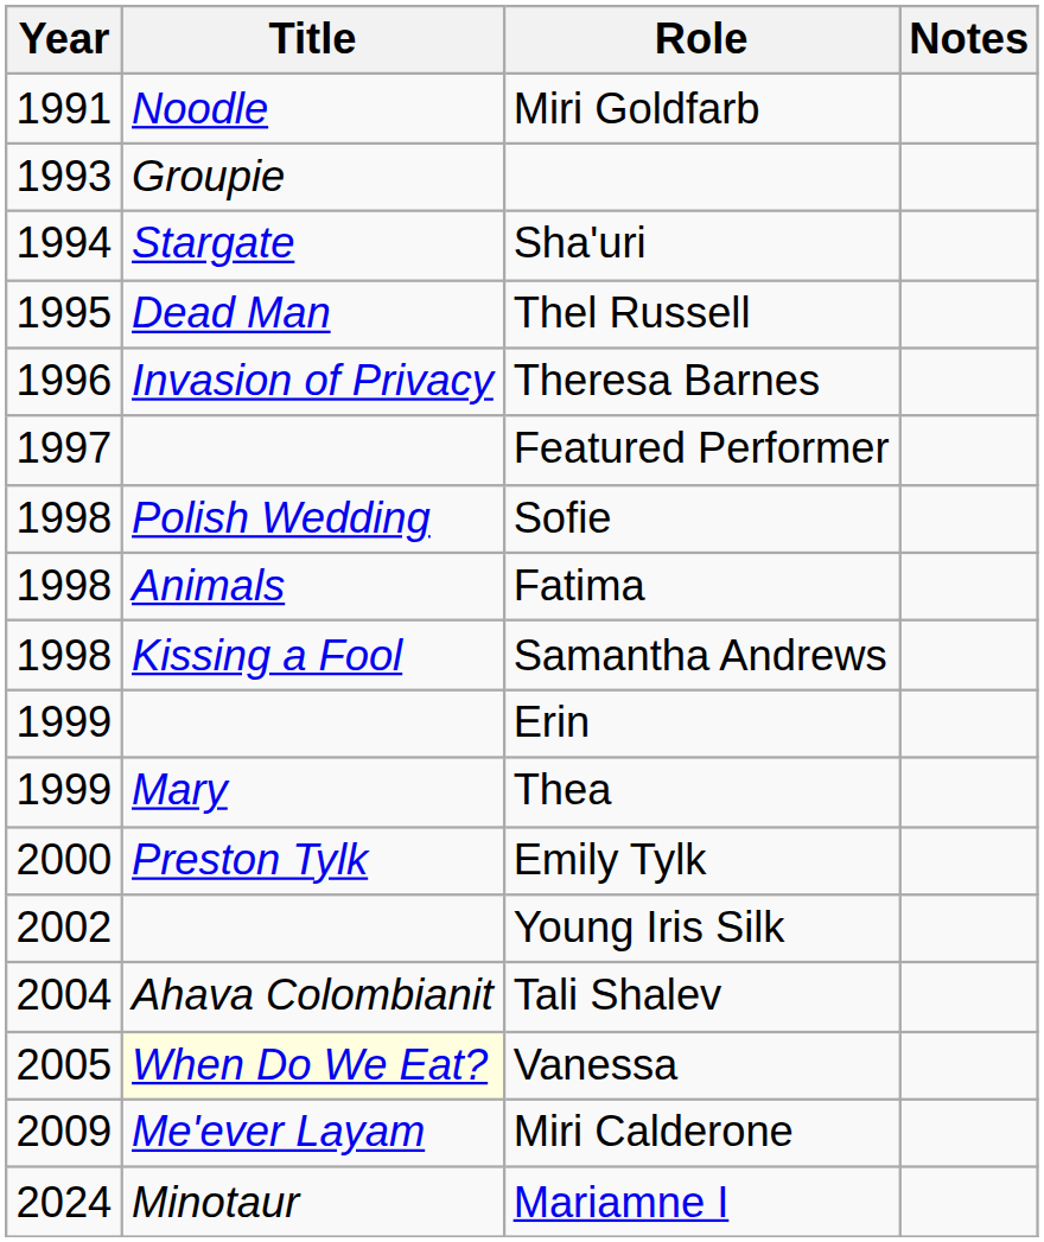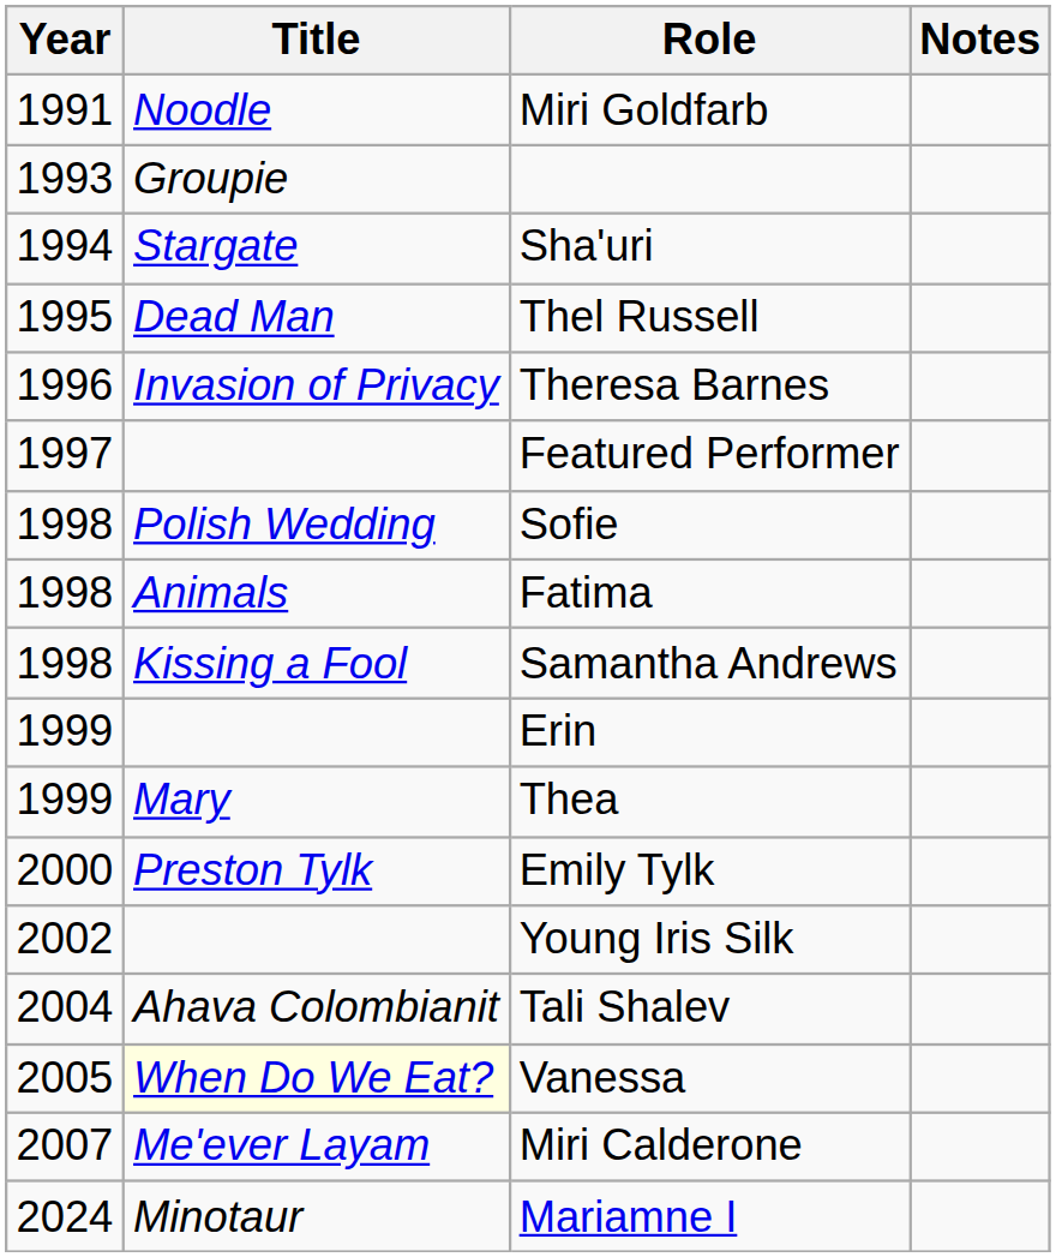 <table class="wikitable sortable">
 <tr>
 <th>Year</th>
 <th>Title</th>
 <th>Role</th>
 <th class="unsortable">Notes</th>
 </tr>
 <tr>
 <td>1991</td>
 <td><em><a href='#'>Noodle</a></em></td>
 <td>Miri Goldfarb</td>
 <td></td>
 </tr>
 <tr>
 <td>1993</td>
 <td><em>Groupie</em></td>
 <td></td>
 <td></td>
 </tr>
 <tr>
 <td>1994</td>
 <td><em><a href='#'>Stargate</a></em></td>
 <td>Sha'uri</td>
 <td></td>
 </tr>
 <tr>
 <td>1995</td>
 <td><em><a href='#'>Dead Man</a></em></td>
 <td>Thel Russell</td>
 <td></td>
 </tr>
 <tr>
 <td>1996</td>
 <td><em><a href='#'>Invasion of Privacy</a></em></td>
 <td>Theresa Barnes</td>
 <td></td>
 </tr>
 <tr>
 <td>1997</td>
 <td><em></em></td>
 <td>Featured Performer</td>
 <td></td>
 </tr>
 <tr>
 <td>1998</td>
 <td><em><a href='#'>Polish Wedding</a></em></td>
 <td>Sofie</td>
 <td></td>
 </tr>
 <tr>
 <td>1998</td>
 <td><em><a href='#'>Animals</a></em></td>
 <td>Fatima</td>
 <td></td>
 </tr>
 <tr>
 <td>1998</td>
 <td><em><a href='#'>Kissing a Fool</a></em></td>
 <td>Samantha Andrews</td>
 <td></td>
 </tr>
 <tr>
 <td>1999</td>
 <td><em></em></td>
 <td>Erin</td>
 <td></td>
 </tr>
 <tr>
 <td>1999</td>
 <td><em><a href='#'>Mary</a></em></td>
 <td>Thea</td>
 <td></td>
 </tr>
 <tr>
 <td>2000</td>
 <td><em><a href='#'>Preston Tylk</a></em></td>
 <td>Emily Tylk</td>
 <td></td>
 </tr>
 <tr>
 <td>2002</td>
 <td><em></em></td>
 <td>Young Iris Silk</td>
 <td></td>
 </tr>
 <tr>
 <td>2004</td>
 <td><em>Ahava Colombianit</em></td>
 <td>Tali Shalev</td>
 <td></td>
 </tr>
 <tr>
 <td>2005</td>
 <td style="background: lightyellow;"><em><a href='#'>When Do We Eat?</a></em></td>
 <td>Vanessa</td>
 <td></td>
 </tr>
 <tr>
-<td>2009</td>
+<td>2007</td>
 <td><em><a href='#'>Me'ever Layam</a></em></td>
 <td>Miri Calderone</td>
 <td></td>
 </tr>
 <tr>
 <td>2024</td>
 <td><em>Minotaur</em></td>
 <td><a href='#'>Mariamne I</a></td>
 <td></td>
 </tr>
 </table>
